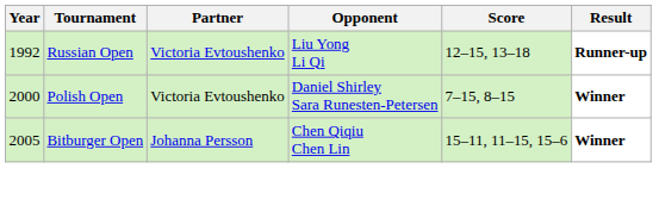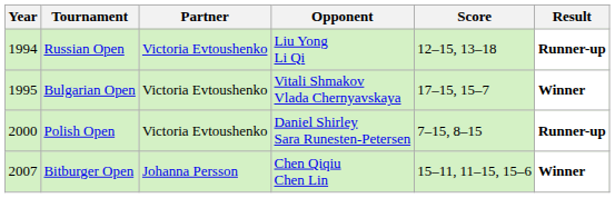 <table class="sortable wikitable" style="font-size: 90%;">
 <tr>
 <th>Year</th>
 <th>Tournament</th>
 <th>Partner</th>
 <th>Opponent</th>
 <th>Score</th>
 <th>Result</th>
 </tr>
 <tr style="background:#D4F1C5">
-<td align="center">1992</td>
+<td align="center">1994</td>
 <td align="left"><a href='#'>Russian Open</a></td>
 <td align="left"> <a href='#'>Victoria Evtoushenko</a></td>
 <td align="left"> <a href='#'>Liu Yong</a><br> <a href='#'>Li Qi</a></td>
 <td align="left">12–15, 13–18</td>
 <td style="text-align:left; background:white"> <strong>Runner-up</strong></td>
 </tr>
 <tr style="background:#D4F1C5">
+<td align="center">1995</td>
+<td align="left"><a href='#'>Bulgarian Open</a></td>
+<td align="left"> Victoria Evtoushenko</td>
+<td align="left"> <a href='#'>Vitali Shmakov</a><br> <a href='#'>Vlada Chernyavskaya</a></td>
+<td align="left">17–15, 15–7</td>
+<td style="text-align:left; background:white"> <strong>Winner</strong></td>
+</tr>
+<tr style="background:#D4F1C5">
 <td align="center">2000</td>
 <td align="left"><a href='#'>Polish Open</a></td>
 <td align="left"> Victoria Evtoushenko</td>
 <td align="left"> <a href='#'>Daniel Shirley</a><br> <a href='#'>Sara Runesten-Petersen</a></td>
 <td align="left">7–15, 8–15</td>
-<td style="text-align:left; background:white"> <strong>Winner</strong></td>
+<td style="text-align:left; background:white"> <strong>Runner-up</strong></td>
 </tr>
 <tr style="background:#D4F1C5">
-<td align="center">2005</td>
+<td align="center">2007</td>
 <td align="left"><a href='#'>Bitburger Open</a></td>
 <td align="left"> <a href='#'>Johanna Persson</a></td>
 <td align="left"> <a href='#'>Chen Qiqiu</a><br> <a href='#'>Chen Lin</a></td>
 <td align="left">15–11, 11–15, 15–6</td>
 <td style="text-align:left; background:white"> <strong>Winner</strong></td>
 </tr>
 </table>
